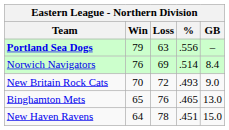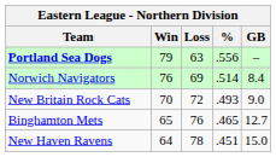 <table class="wikitable">
 <tr>
 <th colspan="5">Eastern League - Northern Division</th>
 </tr>
 <tr>
 <th width="55%">Team</th>
 <th>Win</th>
 <th>Loss</th>
 <th>%</th>
 <th>GB</th>
 </tr>
 <tr align=center bgcolor="#CCFFCC">
 <td align=left><strong><a href='#'>Portland Sea Dogs</a></strong></td>
 <td>79</td>
 <td>63</td>
 <td>.556</td>
 <td>–</td>
 </tr>
 <tr align=center bgcolor="#CCFFCC">
 <td align=left><a href='#'>Norwich Navigators</a></td>
 <td>76</td>
 <td>69</td>
 <td>.514</td>
 <td>8.4</td>
 </tr>
 <tr align=center>
 <td align=left><a href='#'>New Britain Rock Cats</a></td>
 <td>70</td>
 <td>72</td>
 <td>.493</td>
 <td>9.0</td>
 </tr>
 <tr align=center>
 <td align=left><a href='#'>Binghamton Mets</a></td>
 <td>65</td>
 <td>76</td>
 <td>.465</td>
-<td>13.0</td>
+<td>12.7</td>
 </tr>
 <tr align=center>
 <td align=left><a href='#'>New Haven Ravens</a></td>
 <td>64</td>
 <td>78</td>
 <td>.451</td>
 <td>15.0</td>
 </tr>
 </table>
